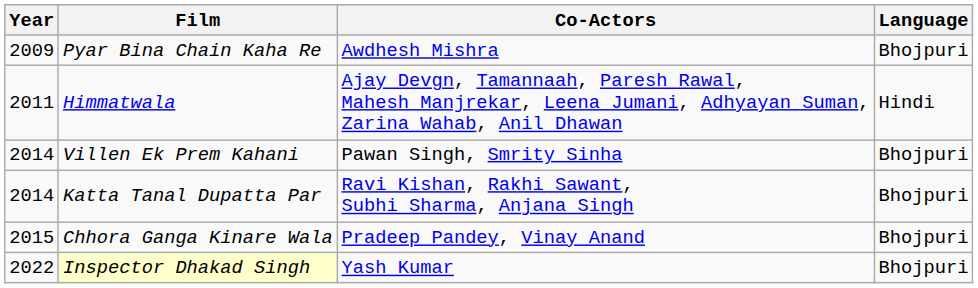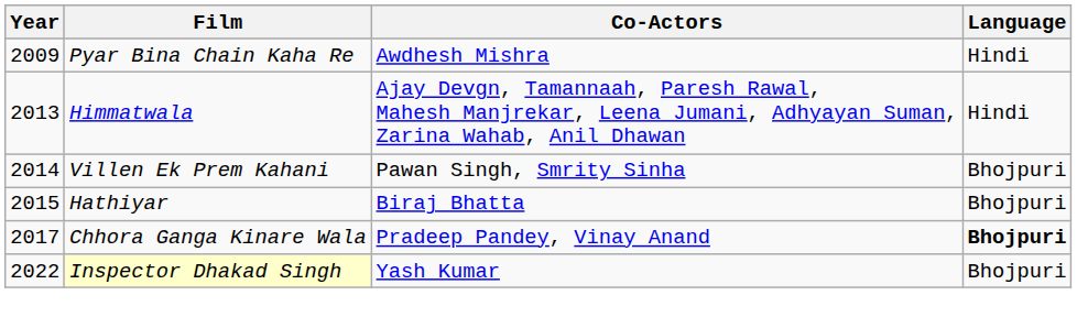 <table class="wikitable">
 <tr style="background:#ccc; text-align:center;">
 <th>Year</th>
 <th>Film</th>
 <th>Co-Actors</th>
 <th>Language</th>
 </tr>
 <tr>
 <td>2009</td>
 <td><em>Pyar Bina Chain Kaha Re</em></td>
 <td><a href='#'>Awdhesh Mishra</a></td>
-<td>Bhojpuri</td>
+<td>Hindi</td>
 </tr>
 <tr>
-<td>2011</td>
+<td>2013</td>
 <td><em><a href='#'>Himmatwala</a></em></td>
 <td><a href='#'>Ajay Devgn</a>, <a href='#'>Tamannaah</a>, <a href='#'>Paresh Rawal</a>, <br><a href='#'>Mahesh Manjrekar</a>, <a href='#'>Leena Jumani</a>, <a href='#'>Adhyayan Suman</a>, <br><a href='#'>Zarina Wahab</a>, <a href='#'>Anil Dhawan</a></td>
 <td>Hindi</td>
 </tr>
 <tr>
 <td>2014</td>
 <td><em> Villen Ek Prem Kahani</em></td>
 <td>Pawan Singh, <a href='#'>Smrity Sinha</a></td>
 <td>Bhojpuri</td>
 </tr>
 <tr>
-<td>2014</td>
-<td><em>Katta Tanal Dupatta Par</em></td>
-<td><a href='#'>Ravi Kishan</a>, <a href='#'>Rakhi Sawant</a>,<br><a href='#'>Subhi Sharma</a>, <a href='#'>Anjana Singh</a></td>
+<td>2015</td>
+<td><em>Hathiyar</em></td>
+<td><a href='#'>Biraj Bhatta</a></td>
 <td>Bhojpuri</td>
 </tr>
 <tr>
-<td>2015</td>
+<td>2017</td>
 <td><em> Chhora Ganga Kinare Wala</em></td>
 <td><a href='#'>Pradeep Pandey</a>, <a href='#'>Vinay Anand</a></td>
-<td>Bhojpuri</td>
+<td><strong>Bhojpuri</strong></td>
 </tr>
 <tr>
 <td>2022</td>
 <td scope="row" style="background:#ffc; "><em>Inspector Dhakad Singh</em> </td>
 <td><a href='#'>Yash Kumar</a></td>
 <td>Bhojpuri</td>
 </tr>
 </table>
